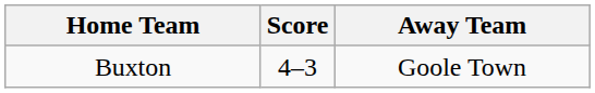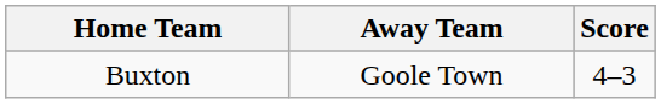 <table class="wikitable" style="text-align:center">
 <tr>
 <th width=150>Home Team</th>
+<th width=150>Away Team</th>
 <th width=20>Score</th>
-<th width=150>Away Team</th>
 </tr>
 <tr>
 <td>Buxton</td>
+<td>Goole Town</td>
 <td>4–3</td>
-<td>Goole Town</td>
 </tr>
 </table>
